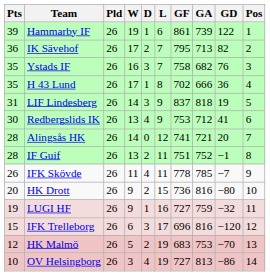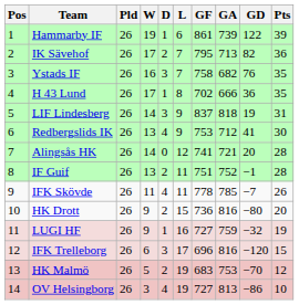 <table class="wikitable">
 <tr>
-<th><span>Pts</span></th>
+<th><span>Pos</span></th>
 <th>Team</th>
 <th><span>Pld</span></th>
 <th><span>W</span></th>
 <th><span>D</span></th>
 <th><span>L</span></th>
 <th><span>GF</span></th>
 <th><span>GA</span></th>
 <th><span>GD</span></th>
-<th><span>Pos</span></th>
+<th><span>Pts</span></th>
 </tr>
 <tr style="background:#bbffbb">
-<td>39</td>
+<td>1</td>
 <td><a href='#'>Hammarby IF</a></td>
 <td>26</td>
 <td>19</td>
 <td>1</td>
 <td>6</td>
 <td>861</td>
 <td>739</td>
 <td>122</td>
-<td>1</td>
+<td>39</td>
 </tr>
 <tr style="background:#bbffbb">
-<td>36</td>
+<td>2</td>
 <td><a href='#'>IK Sävehof</a></td>
 <td>26</td>
 <td>17</td>
 <td>2</td>
 <td>7</td>
 <td>795</td>
 <td>713</td>
 <td>82</td>
-<td>2</td>
+<td>36</td>
 </tr>
 <tr style="background:#bbffbb">
-<td>35</td>
+<td>3</td>
 <td><a href='#'>Ystads IF</a></td>
 <td>26</td>
 <td>16</td>
 <td>3</td>
 <td>7</td>
 <td>758</td>
 <td>682</td>
 <td>76</td>
-<td>3</td>
+<td>35</td>
 </tr>
 <tr style="background:#bbffbb">
-<td>35</td>
+<td>4</td>
 <td><a href='#'>H 43 Lund</a></td>
 <td>26</td>
 <td>17</td>
 <td>1</td>
 <td>8</td>
 <td>702</td>
 <td>666</td>
 <td>36</td>
-<td>4</td>
+<td>35</td>
 </tr>
 <tr style="background:#bbffbb">
-<td>31</td>
+<td>5</td>
 <td><a href='#'>LIF Lindesberg</a></td>
 <td>26</td>
 <td>14</td>
 <td>3</td>
 <td>9</td>
 <td>837</td>
 <td>818</td>
 <td>19</td>
-<td>5</td>
+<td>31</td>
 </tr>
 <tr style="background:#bbffbb">
-<td>30</td>
+<td>6</td>
 <td><a href='#'>Redbergslids IK</a></td>
 <td>26</td>
 <td>13</td>
 <td>4</td>
 <td>9</td>
 <td>753</td>
 <td>712</td>
 <td>41</td>
-<td>6</td>
+<td>30</td>
 </tr>
 <tr style="background:#bbffbb">
-<td>28</td>
+<td>7</td>
 <td><a href='#'>Alingsås HK</a></td>
 <td>26</td>
 <td>14</td>
 <td>0</td>
 <td>12</td>
 <td>741</td>
 <td>721</td>
 <td>20</td>
-<td>7</td>
+<td>28</td>
 </tr>
 <tr style="background:#bbffbb">
-<td>28</td>
+<td>8</td>
 <td><a href='#'>IF Guif</a></td>
 <td>26</td>
 <td>13</td>
 <td>2</td>
 <td>11</td>
 <td>751</td>
 <td>752</td>
 <td>−1</td>
-<td>8</td>
+<td>28</td>
 </tr>
 <tr>
-<td>26</td>
+<td>9</td>
 <td><a href='#'>IFK Skövde</a></td>
 <td>26</td>
 <td>11</td>
 <td>4</td>
 <td>11</td>
 <td>778</td>
 <td>785</td>
 <td>−7</td>
-<td>9</td>
+<td>26</td>
 </tr>
 <tr>
-<td>20</td>
+<td>10</td>
 <td><a href='#'>HK Drott</a></td>
 <td>26</td>
 <td>9</td>
 <td>2</td>
 <td>15</td>
 <td>736</td>
 <td>816</td>
 <td>−80</td>
-<td>10</td>
+<td>20</td>
 </tr>
 <tr style="background:#f4dcdc">
-<td>19</td>
+<td>11</td>
 <td><a href='#'>LUGI HF</a></td>
 <td>26</td>
 <td>9</td>
 <td>1</td>
 <td>16</td>
 <td>727</td>
 <td>759</td>
 <td>−32</td>
-<td>11</td>
+<td>19</td>
 </tr>
 <tr style="background:#f4dcdc">
-<td>15</td>
+<td>12</td>
 <td><a href='#'>IFK Trelleborg</a></td>
 <td>26</td>
 <td>6</td>
 <td>3</td>
 <td>17</td>
 <td>696</td>
 <td>816</td>
 <td>−120</td>
-<td>12</td>
+<td>15</td>
 </tr>
 <tr style="background:#f0c4c4">
-<td>12</td>
+<td>13</td>
 <td><a href='#'>HK Malmö</a></td>
 <td>26</td>
 <td>5</td>
 <td>2</td>
 <td>19</td>
 <td>683</td>
 <td>753</td>
 <td>−70</td>
-<td>13</td>
+<td>12</td>
 </tr>
 <tr style="background:#f0c4c4">
-<td>10</td>
+<td>14</td>
 <td><a href='#'>OV Helsingborg</a></td>
 <td>26</td>
 <td>3</td>
 <td>4</td>
 <td>19</td>
 <td>727</td>
 <td>813</td>
 <td>−86</td>
-<td>14</td>
+<td>10</td>
 </tr>
 </table>
